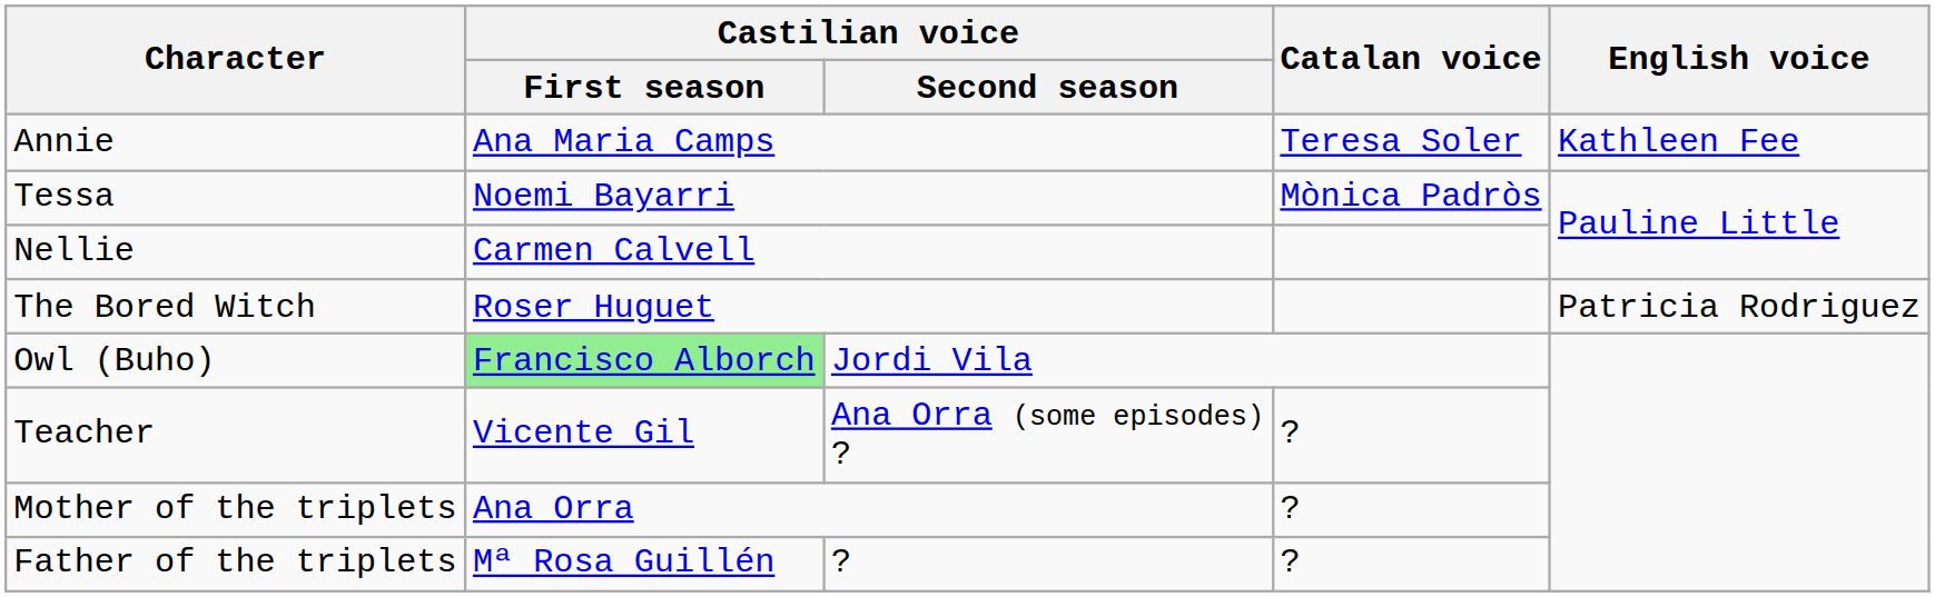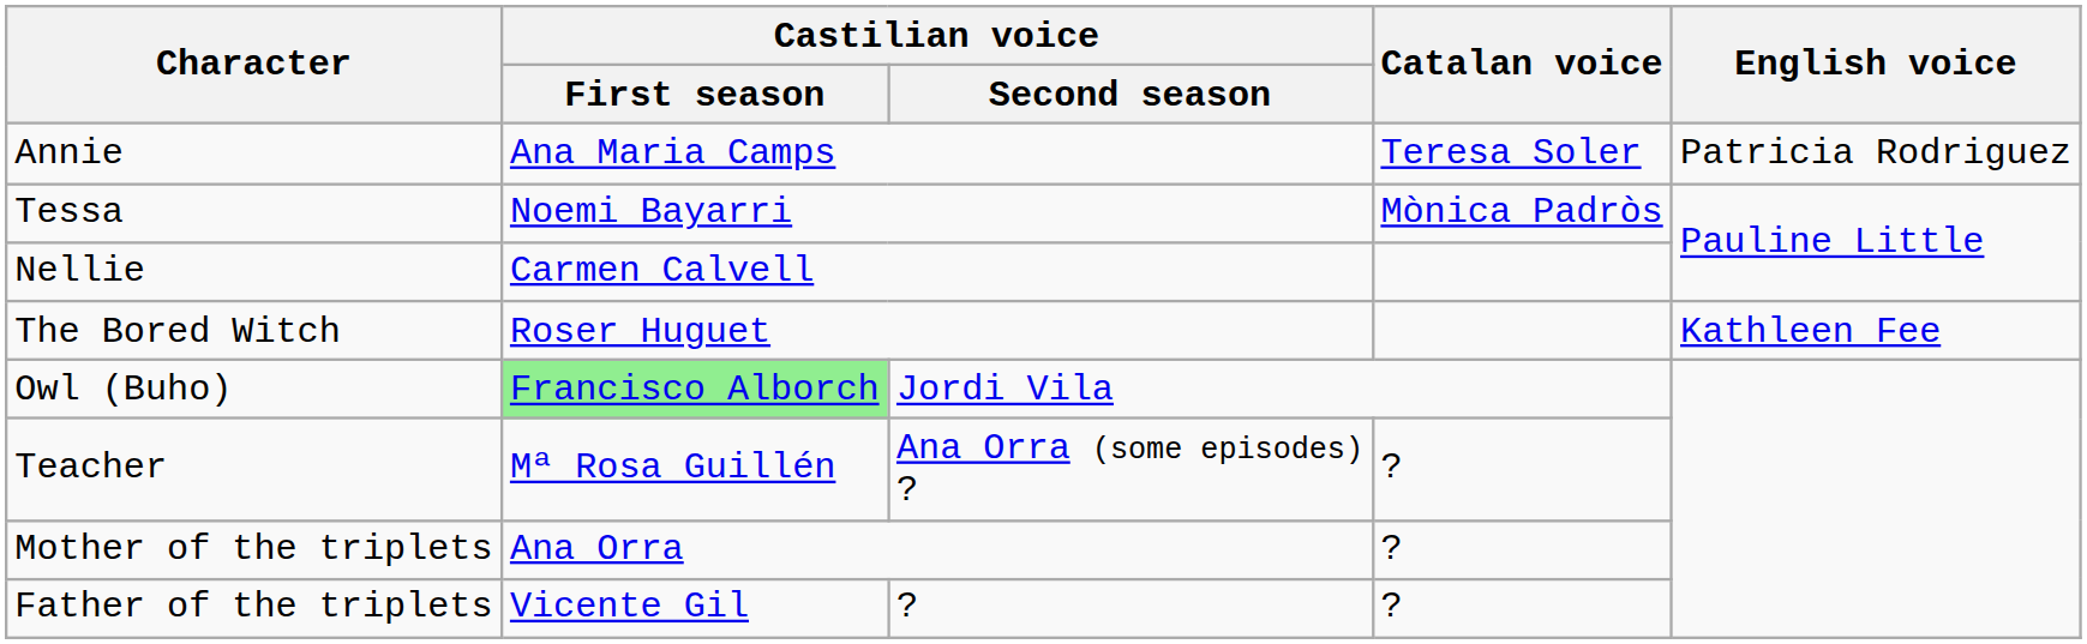 <table class="wikitable">
 <tr>
 <th rowspan="2">Character</th>
 <th colspan="2">Castilian voice</th>
 <th rowspan="2">Catalan voice</th>
 <th rowspan="2">English voice</th>
 </tr>
 <tr>
 <th>First season</th>
 <th>Second season</th>
 </tr>
 <tr>
 <td>Annie</td>
 <td colspan="2"><div><a href='#'>Ana Maria Camps</a></div></td>
 <td><div><a href='#'>Teresa Soler</a></div></td>
-<td><div><a href='#'>Kathleen Fee</a></div></td>
+<td><div>Patricia Rodriguez</div></td>
 </tr>
 <tr>
 <td>Tessa</td>
 <td colspan="2"><div><a href='#'>Noemi Bayarri</a></div></td>
 <td><div><a href='#'>Mònica Padròs</a></div></td>
 <td rowspan="2"><div><a href='#'>Pauline Little</a></div></td>
 </tr>
 <tr>
 <td>Nellie</td>
 <td colspan="2"><div><a href='#'>Carmen Calvell</a></div></td>
 <td><div></div></td>
 </tr>
 <tr>
 <td>The Bored Witch</td>
 <td colspan="2"><div><a href='#'>Roser Huguet</a></div></td>
 <td><div></div></td>
-<td><div>Patricia Rodriguez</div></td>
+<td><div><a href='#'>Kathleen Fee</a></div></td>
 </tr>
 <tr>
 <td>Owl (Buho)</td>
 <td style="background: lightgreen;"><div><a href='#'>Francisco Alborch</a></div></td>
 <td colspan="2"><div><a href='#'>Jordi Vila</a></div></td>
 </tr>
 <tr>
 <td>Teacher</td>
-<td><div><a href='#'>Vicente Gil</a></div></td>
+<td><div><a href='#'>Mª Rosa Guillén</a></div></td>
 <td><div><a href='#'>Ana Orra</a> <small>(some episodes)</small><br>?</div></td>
 <td><div>?</div></td>
 </tr>
 <tr>
 <td>Mother of the triplets</td>
 <td colspan="2"><div><a href='#'>Ana Orra</a></div></td>
 <td><div>?</div></td>
 </tr>
 <tr>
 <td>Father of the triplets</td>
-<td><div><a href='#'>Mª Rosa Guillén</a></div></td>
+<td><div><a href='#'>Vicente Gil</a></div></td>
 <td><div>?</div></td>
 <td><div>?</div></td>
 </tr>
 </table>
